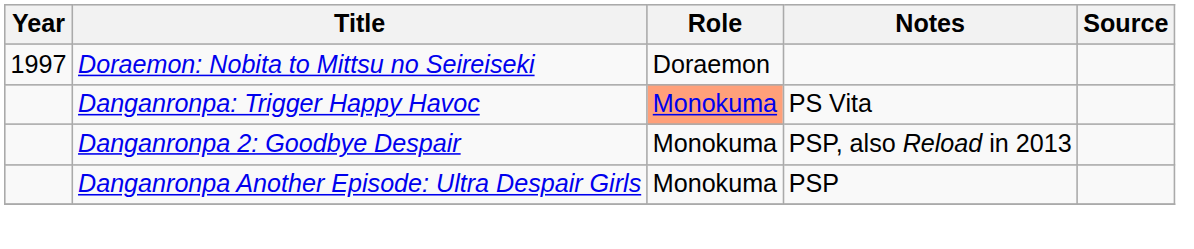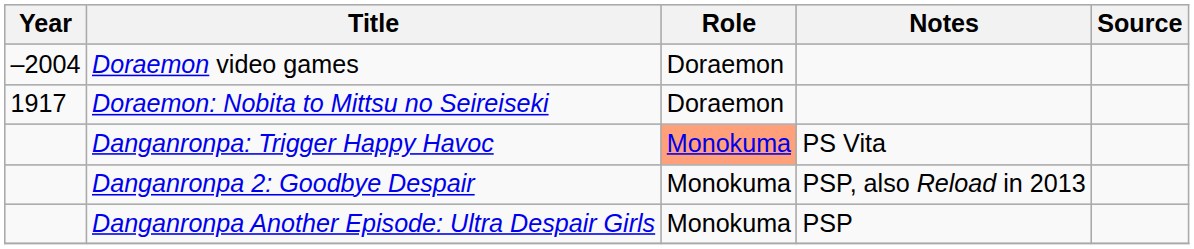 <table class="wikitable sortable plainrowheaders">
 <tr>
 <th>Year</th>
 <th>Title</th>
 <th>Role</th>
 <th class="unsortable">Notes</th>
 <th class="unsortable">Source</th>
 </tr>
 <tr>
-<td>1997</td>
+<td>–2004</td>
+<td><em><a href='#'>Doraemon</a></em> video games</td>
+<td>Doraemon</td>
+<td></td>
+<td></td>
+</tr>
+<tr>
+<td>1917</td>
 <td><em><a href='#'>Doraemon: Nobita to Mittsu no Seireiseki</a></em></td>
 <td>Doraemon</td>
 <td></td>
 <td></td>
 </tr>
 <tr>
 <td></td>
 <td><em><a href='#'>Danganronpa: Trigger Happy Havoc</a></em></td>
 <td style="background: lightsalmon;"><a href='#'>Monokuma</a></td>
 <td>PS Vita</td>
 <td></td>
 </tr>
 <tr>
 <td></td>
 <td><em><a href='#'>Danganronpa 2: Goodbye Despair</a></em></td>
 <td>Monokuma</td>
 <td>PSP, also <em>Reload</em> in 2013</td>
 <td></td>
 </tr>
 <tr>
 <td></td>
 <td><em><a href='#'>Danganronpa Another Episode: Ultra Despair Girls</a></em></td>
 <td>Monokuma</td>
 <td>PSP</td>
 <td></td>
 </tr>
 <tr>
 </tr>
 </table>
